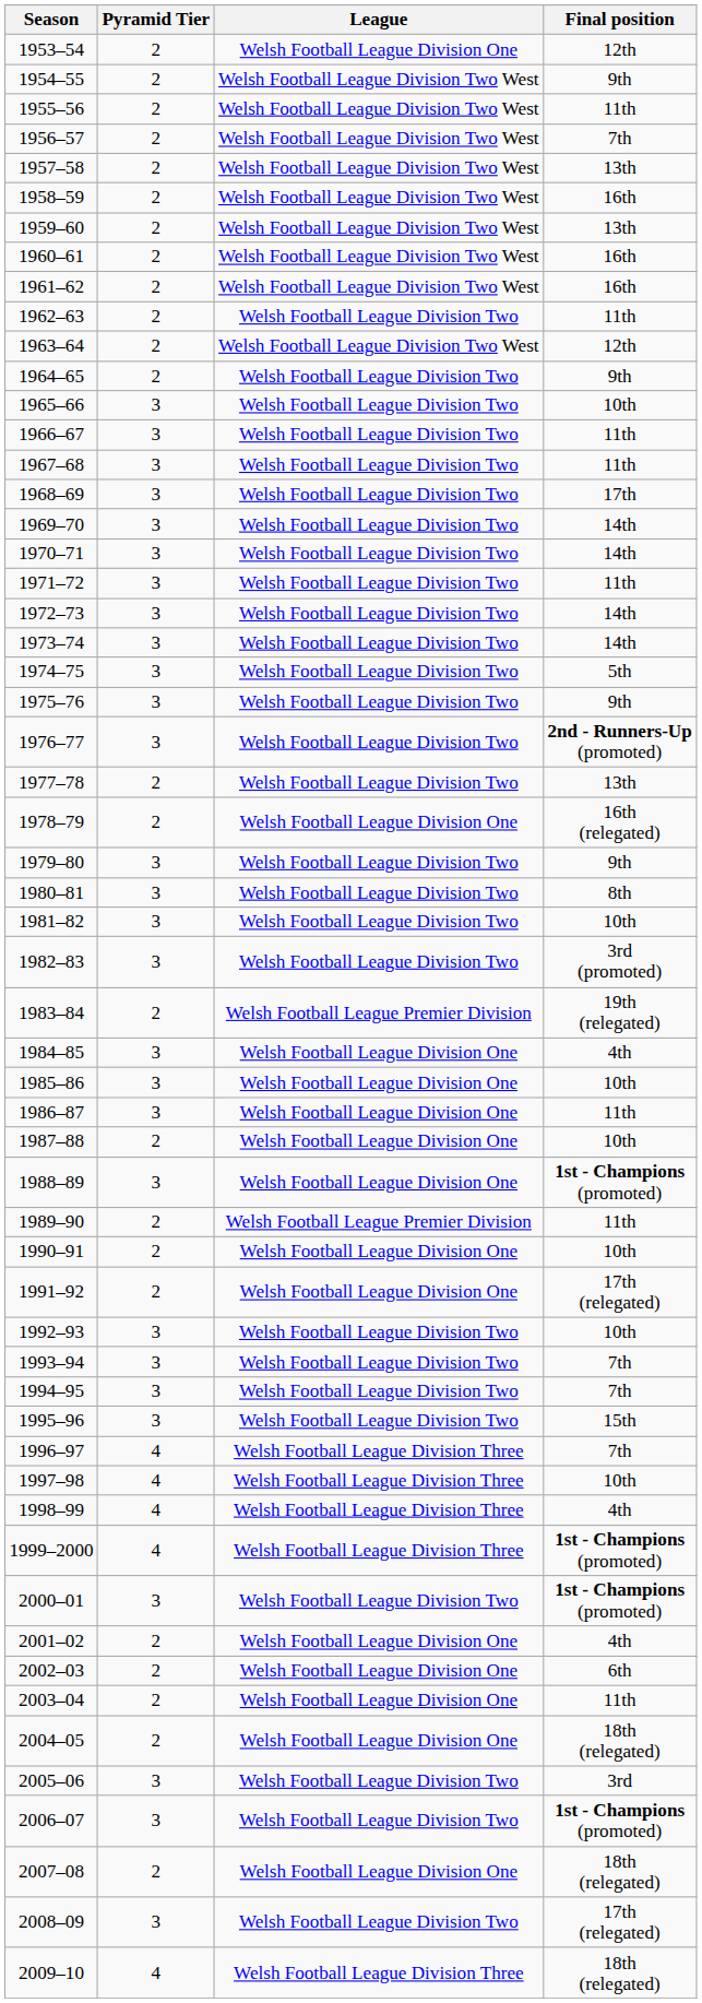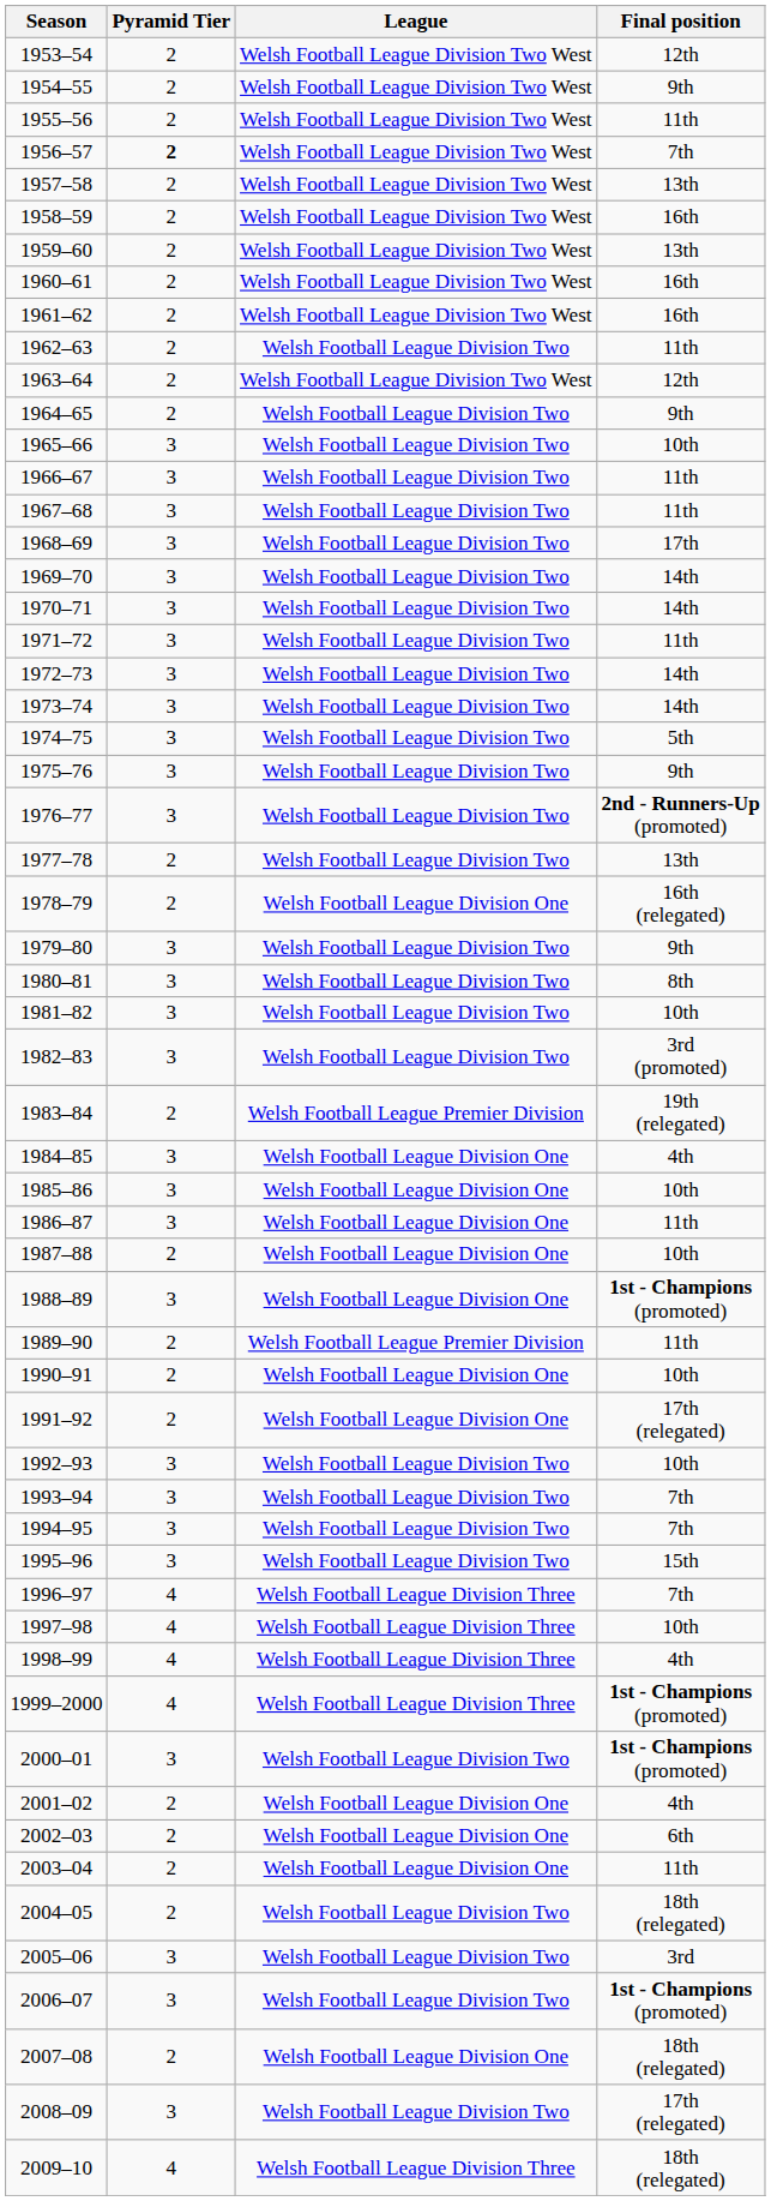 <table class="wikitable" style="text-align: center">
 <tr>
 <th>Season</th>
 <th>Pyramid Tier</th>
 <th>League</th>
 <th>Final position</th>
 </tr>
 <tr>
 <td>1953–54</td>
 <td>2</td>
-<td><a href='#'>Welsh Football League Division One</a></td>
+<td><a href='#'>Welsh Football League Division Two</a> West</td>
 <td>12th</td>
 </tr>
 <tr>
 <td>1954–55</td>
 <td>2</td>
 <td><a href='#'>Welsh Football League Division Two</a> West</td>
 <td>9th</td>
 </tr>
 <tr>
 <td>1955–56</td>
 <td>2</td>
 <td><a href='#'>Welsh Football League Division Two</a> West</td>
 <td>11th</td>
 </tr>
 <tr>
 <td>1956–57</td>
-<td>2</td>
+<td><strong>2</strong></td>
 <td><a href='#'>Welsh Football League Division Two</a> West</td>
 <td>7th</td>
 </tr>
 <tr>
 <td>1957–58</td>
 <td>2</td>
 <td><a href='#'>Welsh Football League Division Two</a> West</td>
 <td>13th</td>
 </tr>
 <tr>
 <td>1958–59</td>
 <td>2</td>
 <td><a href='#'>Welsh Football League Division Two</a> West</td>
 <td>16th</td>
 </tr>
 <tr>
 <td>1959–60</td>
 <td>2</td>
 <td><a href='#'>Welsh Football League Division Two</a> West</td>
 <td>13th</td>
 </tr>
 <tr>
 <td>1960–61</td>
 <td>2</td>
 <td><a href='#'>Welsh Football League Division Two</a> West</td>
 <td>16th</td>
 </tr>
 <tr>
 <td>1961–62</td>
 <td>2</td>
 <td><a href='#'>Welsh Football League Division Two</a> West</td>
 <td>16th</td>
 </tr>
 <tr>
 <td>1962–63</td>
 <td>2</td>
 <td><a href='#'>Welsh Football League Division Two</a></td>
 <td>11th</td>
 </tr>
 <tr>
 <td>1963–64</td>
 <td>2</td>
 <td><a href='#'>Welsh Football League Division Two</a> West</td>
 <td>12th</td>
 </tr>
 <tr>
 <td>1964–65</td>
 <td>2</td>
 <td><a href='#'>Welsh Football League Division Two</a></td>
 <td>9th</td>
 </tr>
 <tr>
 <td>1965–66</td>
 <td>3</td>
 <td><a href='#'>Welsh Football League Division Two</a></td>
 <td>10th</td>
 </tr>
 <tr>
 <td>1966–67</td>
 <td>3</td>
 <td><a href='#'>Welsh Football League Division Two</a></td>
 <td>11th</td>
 </tr>
 <tr>
 <td>1967–68</td>
 <td>3</td>
 <td><a href='#'>Welsh Football League Division Two</a></td>
 <td>11th</td>
 </tr>
 <tr>
 <td>1968–69</td>
 <td>3</td>
 <td><a href='#'>Welsh Football League Division Two</a></td>
 <td>17th</td>
 </tr>
 <tr>
 <td>1969–70</td>
 <td>3</td>
 <td><a href='#'>Welsh Football League Division Two</a></td>
 <td>14th</td>
 </tr>
 <tr>
 <td>1970–71</td>
 <td>3</td>
 <td><a href='#'>Welsh Football League Division Two</a></td>
 <td>14th</td>
 </tr>
 <tr>
 <td>1971–72</td>
 <td>3</td>
 <td><a href='#'>Welsh Football League Division Two</a></td>
 <td>11th</td>
 </tr>
 <tr>
 <td>1972–73</td>
 <td>3</td>
 <td><a href='#'>Welsh Football League Division Two</a></td>
 <td>14th</td>
 </tr>
 <tr>
 <td>1973–74</td>
 <td>3</td>
 <td><a href='#'>Welsh Football League Division Two</a></td>
 <td>14th</td>
 </tr>
 <tr>
 <td>1974–75</td>
 <td>3</td>
 <td><a href='#'>Welsh Football League Division Two</a></td>
 <td>5th</td>
 </tr>
 <tr>
 <td>1975–76</td>
 <td>3</td>
 <td><a href='#'>Welsh Football League Division Two</a></td>
 <td>9th</td>
 </tr>
 <tr>
 <td>1976–77</td>
 <td>3</td>
 <td><a href='#'>Welsh Football League Division Two</a></td>
 <td><strong>2nd - Runners-Up</strong><br>(promoted)</td>
 </tr>
 <tr>
 <td>1977–78</td>
 <td>2</td>
 <td><a href='#'>Welsh Football League Division Two</a></td>
 <td>13th</td>
 </tr>
 <tr>
 <td>1978–79</td>
 <td>2</td>
 <td><a href='#'>Welsh Football League Division One</a></td>
 <td>16th<br>(relegated)</td>
 </tr>
 <tr>
 <td>1979–80</td>
 <td>3</td>
 <td><a href='#'>Welsh Football League Division Two</a></td>
 <td>9th</td>
 </tr>
 <tr>
 <td>1980–81</td>
 <td>3</td>
 <td><a href='#'>Welsh Football League Division Two</a></td>
 <td>8th</td>
 </tr>
 <tr>
 <td>1981–82</td>
 <td>3</td>
 <td><a href='#'>Welsh Football League Division Two</a></td>
 <td>10th</td>
 </tr>
 <tr>
 <td>1982–83</td>
 <td>3</td>
 <td><a href='#'>Welsh Football League Division Two</a></td>
 <td>3rd<br>(promoted)</td>
 </tr>
 <tr>
 <td>1983–84</td>
 <td>2</td>
 <td><a href='#'>Welsh Football League Premier Division</a></td>
 <td>19th<br>(relegated)</td>
 </tr>
 <tr>
 <td>1984–85</td>
 <td>3</td>
 <td><a href='#'>Welsh Football League Division One</a></td>
 <td>4th</td>
 </tr>
 <tr>
 <td>1985–86</td>
 <td>3</td>
 <td><a href='#'>Welsh Football League Division One</a></td>
 <td>10th</td>
 </tr>
 <tr>
 <td>1986–87</td>
 <td>3</td>
 <td><a href='#'>Welsh Football League Division One</a></td>
 <td>11th</td>
 </tr>
 <tr>
 <td>1987–88</td>
 <td>2</td>
 <td><a href='#'>Welsh Football League Division One</a></td>
 <td>10th</td>
 </tr>
 <tr>
 <td>1988–89</td>
 <td>3</td>
 <td><a href='#'>Welsh Football League Division One</a></td>
 <td><strong>1st - Champions</strong><br>(promoted)</td>
 </tr>
 <tr>
 <td>1989–90</td>
 <td>2</td>
 <td><a href='#'>Welsh Football League Premier Division</a></td>
 <td>11th</td>
 </tr>
 <tr>
 <td>1990–91</td>
 <td>2</td>
 <td><a href='#'>Welsh Football League Division One</a></td>
 <td>10th</td>
 </tr>
 <tr>
 <td>1991–92</td>
 <td>2</td>
 <td><a href='#'>Welsh Football League Division One</a></td>
 <td>17th<br>(relegated)</td>
 </tr>
 <tr>
 <td>1992–93</td>
 <td>3</td>
 <td><a href='#'>Welsh Football League Division Two</a></td>
 <td>10th</td>
 </tr>
 <tr>
 <td>1993–94</td>
 <td>3</td>
 <td><a href='#'>Welsh Football League Division Two</a></td>
 <td>7th</td>
 </tr>
 <tr>
 <td>1994–95</td>
 <td>3</td>
 <td><a href='#'>Welsh Football League Division Two</a></td>
 <td>7th</td>
 </tr>
 <tr>
 <td>1995–96</td>
 <td>3</td>
 <td><a href='#'>Welsh Football League Division Two</a></td>
 <td>15th</td>
 </tr>
 <tr>
 <td>1996–97</td>
 <td>4</td>
 <td><a href='#'>Welsh Football League Division Three</a></td>
 <td>7th</td>
 </tr>
 <tr>
 <td>1997–98</td>
 <td>4</td>
 <td><a href='#'>Welsh Football League Division Three</a></td>
 <td>10th</td>
 </tr>
 <tr>
 <td>1998–99</td>
 <td>4</td>
 <td><a href='#'>Welsh Football League Division Three</a></td>
 <td>4th</td>
 </tr>
 <tr>
 <td>1999–2000</td>
 <td>4</td>
 <td><a href='#'>Welsh Football League Division Three</a></td>
 <td><strong>1st - Champions</strong><br>(promoted)</td>
 </tr>
 <tr>
 <td>2000–01</td>
 <td>3</td>
 <td><a href='#'>Welsh Football League Division Two</a></td>
 <td><strong>1st - Champions</strong><br>(promoted)</td>
 </tr>
 <tr>
 <td>2001–02</td>
 <td>2</td>
 <td><a href='#'>Welsh Football League Division One</a></td>
 <td>4th</td>
 </tr>
 <tr>
 <td>2002–03</td>
 <td>2</td>
 <td><a href='#'>Welsh Football League Division One</a></td>
 <td>6th</td>
 </tr>
 <tr>
 <td>2003–04</td>
 <td>2</td>
 <td><a href='#'>Welsh Football League Division One</a></td>
 <td>11th</td>
 </tr>
 <tr>
 <td>2004–05</td>
 <td>2</td>
-<td><a href='#'>Welsh Football League Division One</a></td>
+<td><a href='#'>Welsh Football League Division Two</a></td>
 <td>18th<br>(relegated)</td>
 </tr>
 <tr>
 <td>2005–06</td>
 <td>3</td>
 <td><a href='#'>Welsh Football League Division Two</a></td>
 <td>3rd</td>
 </tr>
 <tr>
 <td>2006–07</td>
 <td>3</td>
 <td><a href='#'>Welsh Football League Division Two</a></td>
 <td><strong>1st - Champions</strong><br>(promoted)</td>
 </tr>
 <tr>
 <td>2007–08</td>
 <td>2</td>
 <td><a href='#'>Welsh Football League Division One</a></td>
 <td>18th<br>(relegated)</td>
 </tr>
 <tr>
 <td>2008–09</td>
 <td>3</td>
 <td><a href='#'>Welsh Football League Division Two</a></td>
 <td>17th<br>(relegated)</td>
 </tr>
 <tr>
 <td>2009–10</td>
 <td>4</td>
 <td><a href='#'>Welsh Football League Division Three</a></td>
 <td>18th<br>(relegated)</td>
 </tr>
 <tr>
 </tr>
 <tr>
 </tr>
 </table>
